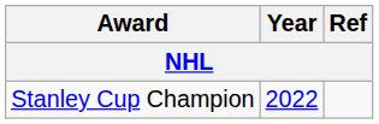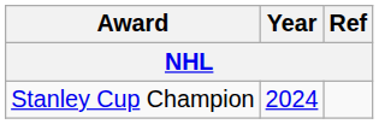 <table class="wikitable">
 <tr>
 <th>Award</th>
 <th>Year</th>
 <th>Ref</th>
 </tr>
 <tr>
 <th colspan="4"><a href='#'>NHL</a></th>
 </tr>
 <tr>
 <td><a href='#'>Stanley Cup</a> Champion</td>
-<td><a href='#'>2022</a></td>
+<td><a href='#'>2024</a></td>
 <td></td>
 </tr>
 </table>
